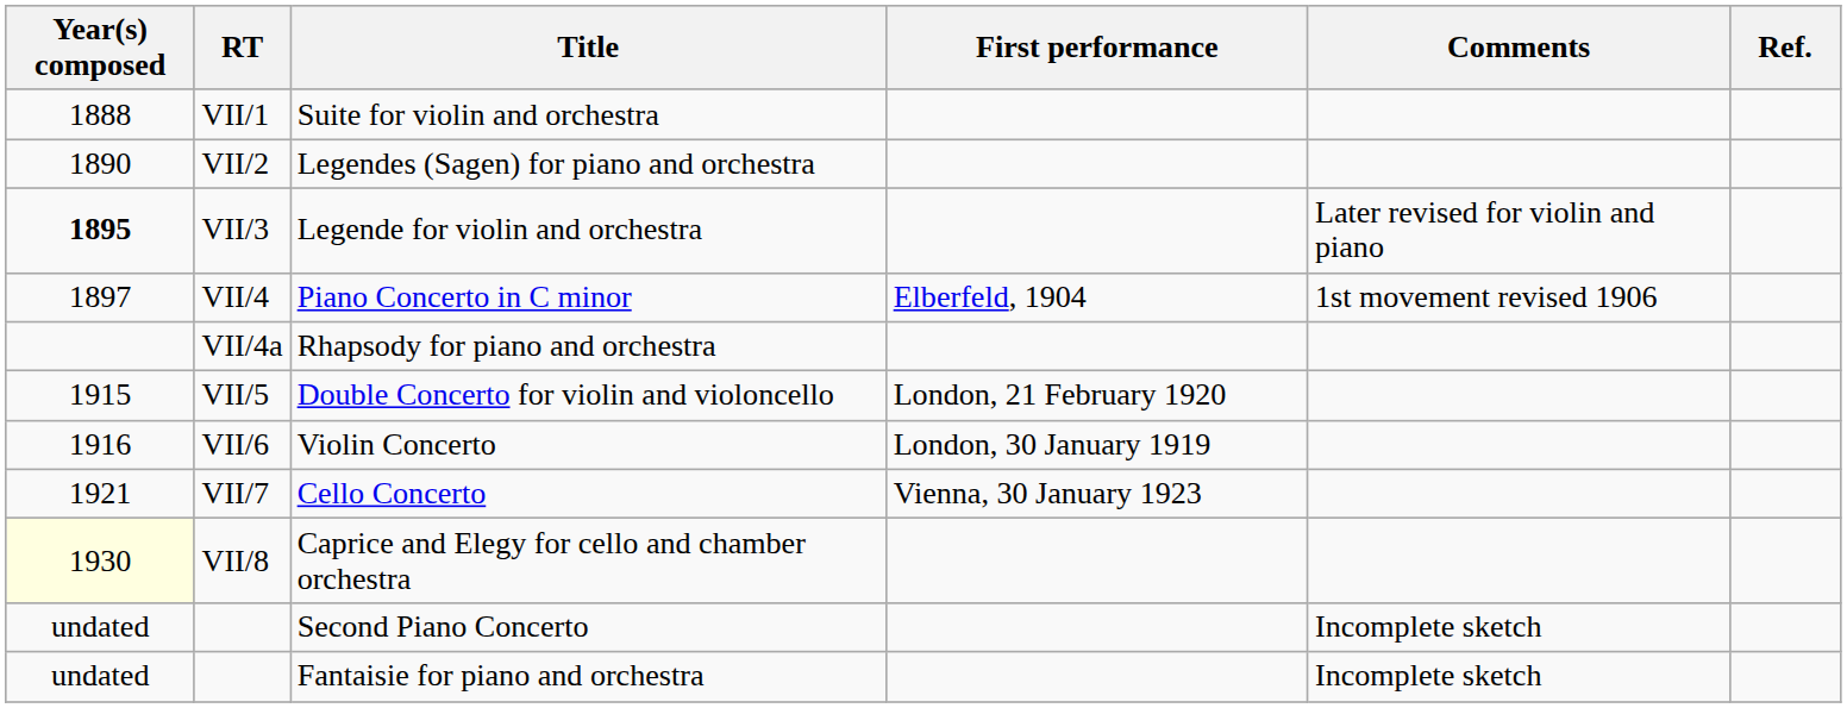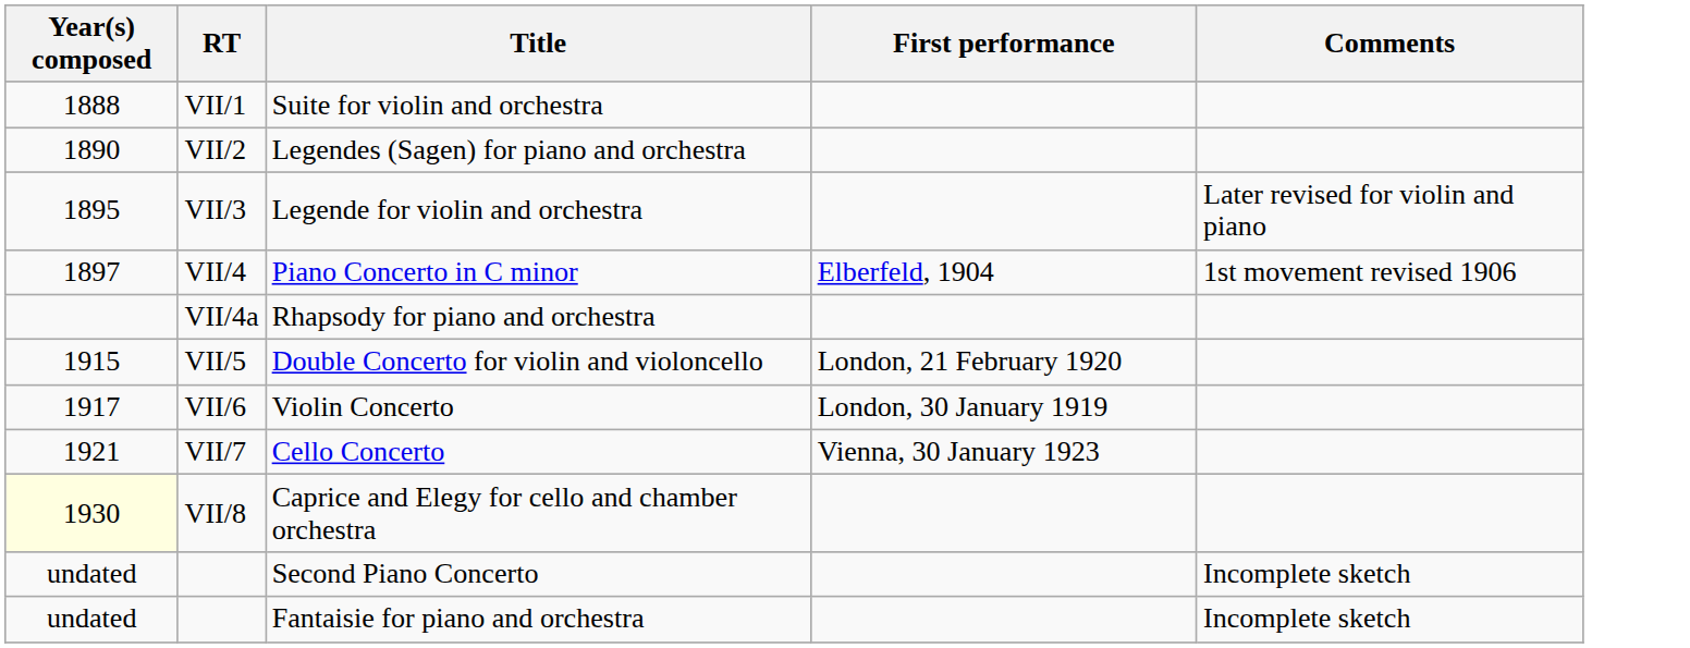 <table Class = "wikitable sortable">
 <tr>
 <th width="90">Year(s) composed</th>
 <th>RT</th>
 <th width="300">Title</th>
 <th width="210">First performance</th>
 <th width="210">Comments</th>
-<th width= "50">Ref.</th>
 </tr>
 <tr>
 <td align= "center">1888</td>
 <td>VII/1</td>
 <td>Suite for violin and orchestra</td>
-<td></td>
 <td></td>
 <td></td>
 </tr>
 <tr>
 <td align= "center">1890</td>
 <td>VII/2</td>
 <td>Legendes (Sagen) for piano and orchestra</td>
 <td></td>
 <td></td>
-<td></td>
 </tr>
 <tr>
-<td align= "center"><strong>1895</strong></td>
+<td align= "center">1895</td>
 <td>VII/3</td>
 <td>Legende for violin and orchestra</td>
 <td></td>
 <td>Later revised for violin and piano</td>
-<td></td>
 </tr>
 <tr>
 <td align= "center">1897</td>
 <td>VII/4</td>
 <td><a href='#'>Piano Concerto in C minor</a></td>
 <td><a href='#'>Elberfeld</a>, 1904</td>
 <td>1st movement revised 1906</td>
-<td></td>
 </tr>
 <tr>
 <td align= "center"></td>
 <td>VII/4a</td>
 <td>Rhapsody for piano and orchestra</td>
-<td></td>
 <td></td>
 <td></td>
 </tr>
 <tr>
 <td align= "center">1915</td>
 <td>VII/5</td>
 <td><a href='#'>Double Concerto</a> for violin and violoncello</td>
 <td>London, 21 February 1920</td>
 <td></td>
-<td></td>
 </tr>
 <tr>
-<td align= "center">1916</td>
+<td align= "center">1917</td>
 <td>VII/6</td>
 <td>Violin Concerto</td>
 <td>London, 30 January 1919</td>
-<td></td>
 <td></td>
 </tr>
 <tr>
 <td align= "center">1921</td>
 <td>VII/7</td>
 <td><a href='#'>Cello Concerto</a></td>
 <td>Vienna, 30 January 1923</td>
 <td></td>
-<td></td>
 </tr>
 <tr>
 <td align= "center" style="background: lightyellow;">1930</td>
 <td>VII/8</td>
 <td>Caprice and Elegy for cello and chamber orchestra</td>
-<td></td>
 <td></td>
 <td></td>
 </tr>
 <tr>
 <td align= "center">undated</td>
 <td></td>
 <td>Second Piano Concerto</td>
 <td></td>
 <td>Incomplete sketch</td>
-<td></td>
 </tr>
 <tr>
 <td align= "center">undated</td>
 <td></td>
 <td>Fantaisie for piano and orchestra</td>
 <td></td>
 <td>Incomplete sketch</td>
-<td></td>
 </tr>
 </table>
